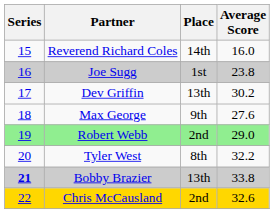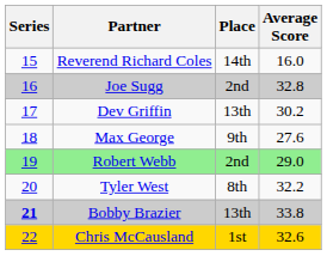 <table class="wikitable sortable" style="margin:auto; text-align:center;">
 <tr>
 <th>Series</th>
 <th>Partner</th>
 <th>Place</th>
 <th>Average<br>Score</th>
 </tr>
 <tr>
 <td><a href='#'>15</a></td>
 <td><a href='#'>Reverend Richard Coles</a></td>
 <td>14th</td>
 <td>16.0</td>
 </tr>
 <tr style="text-align:center; background:#ccc;">
 <td><a href='#'>16</a></td>
 <td><a href='#'>Joe Sugg</a></td>
-<td>1st</td>
-<td>23.8</td>
+<td>2nd</td>
+<td>32.8</td>
 </tr>
 <tr>
 <td><a href='#'>17</a></td>
 <td><a href='#'>Dev Griffin</a></td>
 <td>13th</td>
 <td>30.2</td>
 </tr>
 <tr>
 <td><a href='#'>18</a></td>
 <td><a href='#'>Max George</a></td>
 <td>9th</td>
 <td>27.6</td>
 </tr>
 <tr style="background:lightgreen">
 <td><a href='#'>19</a></td>
 <td><a href='#'>Robert Webb</a></td>
 <td>2nd</td>
 <td>29.0</td>
 </tr>
 <tr>
 <td><a href='#'>20</a></td>
 <td><a href='#'>Tyler West</a></td>
 <td>8th</td>
 <td>32.2</td>
 </tr>
 <tr style="text-align:center; background:#ccc;">
 <td><strong><a href='#'>21</a></strong></td>
 <td><a href='#'>Bobby Brazier</a></td>
 <td>13th</td>
 <td>33.8</td>
 </tr>
 <tr style="background:gold;">
 <td><a href='#'>22</a></td>
 <td><a href='#'>Chris McCausland</a></td>
-<td>2nd</td>
+<td>1st</td>
 <td>32.6</td>
 </tr>
 </table>
